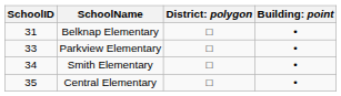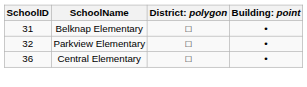 <table class="wikitable" style="text-align:center; float:left; margin-left:5px">
 <tr>
 <th>SchoolID</th>
 <th>SchoolName</th>
 <th>District: <em>polygon</em></th>
 <th>Building: <em>point</em></th>
 </tr>
 <tr>
 <td>31</td>
 <td>Belknap Elementary</td>
 <td>□</td>
 <td>•</td>
 </tr>
 <tr>
-<td>33</td>
+<td>32</td>
 <td>Parkview Elementary</td>
 <td>□</td>
 <td>•</td>
 </tr>
 <tr>
-<td>34</td>
-<td>Smith Elementary</td>
-<td>□</td>
-<td>•</td>
-</tr>
-<tr>
-<td>35</td>
+<td>36</td>
 <td>Central Elementary</td>
 <td>□</td>
 <td>•</td>
 </tr>
 </table>
